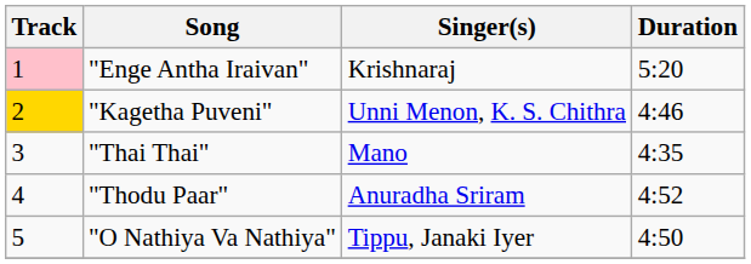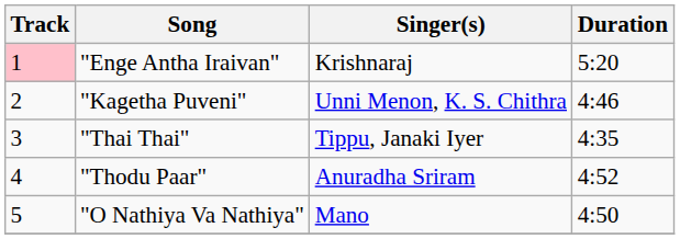 <table class="wikitable" style="font-size:95%;">
 <tr>
 <th>Track</th>
 <th>Song</th>
 <th>Singer(s)</th>
 <th>Duration</th>
 </tr>
 <tr>
 <td style="background: pink;">1</td>
 <td>"Enge Antha Iraivan"</td>
 <td>Krishnaraj</td>
 <td>5:20</td>
 </tr>
 <tr>
-<td style="background: gold;">2</td>
+<td>2</td>
 <td>"Kagetha Puveni"</td>
 <td><a href='#'>Unni Menon</a>, <a href='#'>K. S. Chithra</a></td>
 <td>4:46</td>
 </tr>
 <tr>
 <td>3</td>
 <td>"Thai Thai"</td>
-<td><a href='#'>Mano</a></td>
+<td><a href='#'>Tippu</a>, Janaki Iyer</td>
 <td>4:35</td>
 </tr>
 <tr>
 <td>4</td>
 <td>"Thodu Paar"</td>
 <td><a href='#'>Anuradha Sriram</a></td>
 <td>4:52</td>
 </tr>
 <tr>
 <td>5</td>
 <td>"O Nathiya Va Nathiya"</td>
-<td><a href='#'>Tippu</a>, Janaki Iyer</td>
+<td><a href='#'>Mano</a></td>
 <td>4:50</td>
 </tr>
 <tr>
 </tr>
 </table>
